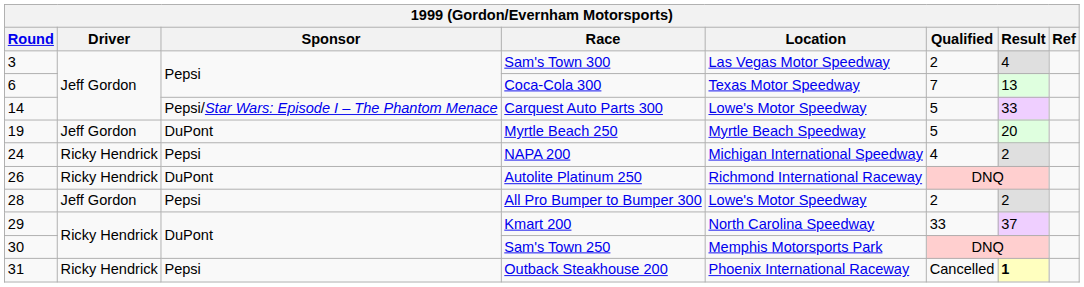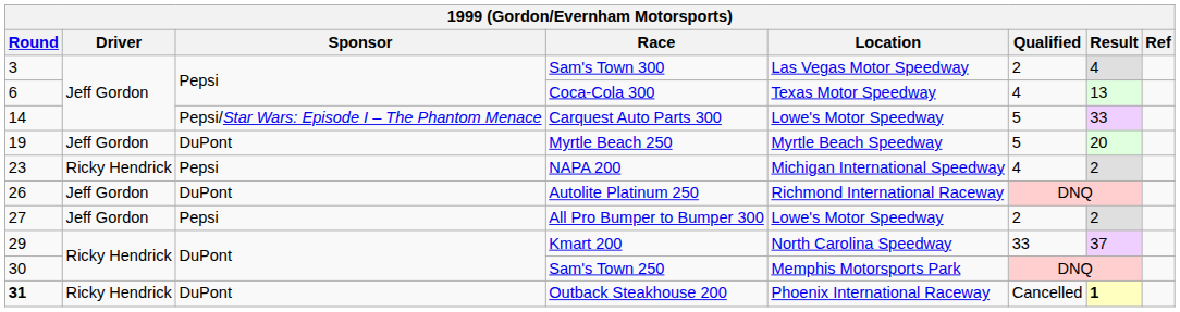 <table class="wikitable">
 <tr>
 <th colspan=8>1999 (Gordon/Evernham Motorsports)</th>
 </tr>
 <tr>
 <th><a href='#'>Round</a></th>
 <th>Driver</th>
 <th>Sponsor</th>
 <th>Race</th>
 <th>Location</th>
 <th>Qualified</th>
 <th>Result</th>
 <th>Ref</th>
 </tr>
 <tr>
 <td>3</td>
 <td rowspan=3>Jeff Gordon</td>
 <td rowspan=2>Pepsi</td>
 <td><a href='#'>Sam's Town 300</a></td>
 <td><a href='#'>Las Vegas Motor Speedway</a></td>
 <td>2</td>
 <td style="background:#DFDFDF;">4</td>
 <td></td>
 </tr>
 <tr>
 <td>6</td>
 <td><a href='#'>Coca-Cola 300</a></td>
 <td><a href='#'>Texas Motor Speedway</a></td>
-<td>7</td>
+<td>4</td>
 <td style="background:#DFFFDF;">13</td>
 <td></td>
 </tr>
 <tr>
 <td>14</td>
 <td>Pepsi/<em><a href='#'>Star Wars: Episode I – The Phantom Menace</a></em></td>
 <td><a href='#'>Carquest Auto Parts 300</a></td>
 <td><a href='#'>Lowe's Motor Speedway</a></td>
 <td>5</td>
 <td style="background:#EFCFFF;">33</td>
 <td></td>
 </tr>
 <tr>
 <td>19</td>
 <td>Jeff Gordon</td>
 <td>DuPont</td>
 <td><a href='#'>Myrtle Beach 250</a></td>
 <td><a href='#'>Myrtle Beach Speedway</a></td>
 <td>5</td>
 <td style="background:#DFFFDF;">20</td>
 <td></td>
 </tr>
 <tr>
-<td>24</td>
+<td>23</td>
 <td>Ricky Hendrick</td>
 <td>Pepsi</td>
 <td><a href='#'>NAPA 200</a></td>
 <td><a href='#'>Michigan International Speedway</a></td>
 <td>4</td>
 <td style="background:#DFDFDF;">2</td>
 <td></td>
 </tr>
 <tr>
 <td>26</td>
-<td>Ricky Hendrick</td>
+<td>Jeff Gordon</td>
 <td>DuPont</td>
 <td><a href='#'>Autolite Platinum 250</a></td>
 <td><a href='#'>Richmond International Raceway</a></td>
 <td align=center colspan=2 style="background:#FFCFCF;">DNQ</td>
 <td></td>
 </tr>
 <tr>
-<td>28</td>
+<td>27</td>
 <td>Jeff Gordon</td>
 <td>Pepsi</td>
 <td><a href='#'>All Pro Bumper to Bumper 300</a></td>
 <td><a href='#'>Lowe's Motor Speedway</a></td>
 <td>2</td>
 <td style="background:#DFDFDF;">2</td>
 <td></td>
 </tr>
 <tr>
 <td>29</td>
 <td rowspan=2>Ricky Hendrick</td>
 <td rowspan=2>DuPont</td>
 <td><a href='#'>Kmart 200</a></td>
 <td><a href='#'>North Carolina Speedway</a></td>
 <td>33</td>
 <td style="background:#EFCFFF;">37</td>
 <td></td>
 </tr>
 <tr>
 <td>30</td>
 <td><a href='#'>Sam's Town 250</a></td>
 <td><a href='#'>Memphis Motorsports Park</a></td>
 <td align=center colspan=2 style="background:#FFCFCF;">DNQ</td>
 <td></td>
 </tr>
 <tr>
-<td>31</td>
+<td><strong>31</strong></td>
 <td>Ricky Hendrick</td>
-<td>Pepsi</td>
+<td>DuPont</td>
 <td><a href='#'>Outback Steakhouse 200</a></td>
 <td><a href='#'>Phoenix International Raceway</a></td>
 <td>Cancelled</td>
 <td style="background:#FFFFBF;"><strong>1</strong></td>
 <td></td>
 </tr>
 </table>
